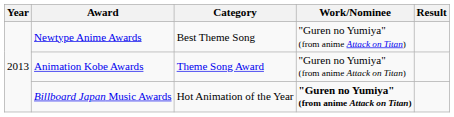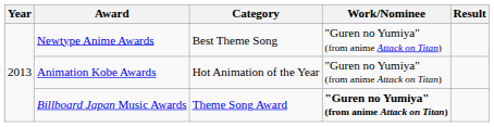 <table class="wikitable">
 <tr>
 <th>Year</th>
 <th>Award</th>
 <th>Category</th>
 <th>Work/Nominee</th>
 <th>Result</th>
 </tr>
 <tr>
 <td align="center" rowspan="3">2013</td>
 <td><a href='#'>Newtype Anime Awards</a></td>
 <td>Best Theme Song</td>
 <td>"Guren no Yumiya" <br><small>(from anime <em><a href='#'>Attack on Titan</a></em>)</small></td>
 <td></td>
 </tr>
 <tr>
 <td><a href='#'>Animation Kobe Awards</a></td>
-<td><a href='#'>Theme Song Award</a></td>
+<td>Hot Animation of the Year</td>
 <td>"Guren no Yumiya" <br><small>(from anime <em>Attack on Titan</em>)</small></td>
 <td></td>
 </tr>
 <tr>
 <td><a href='#'><em>Billboard Japan</em> Music Awards</a></td>
-<td>Hot Animation of the Year</td>
+<td><a href='#'>Theme Song Award</a></td>
 <td><strong>"Guren no Yumiya" <br><small>(from anime <em>Attack on Titan</em>)</small></strong></td>
 <td></td>
 </tr>
 </table>
